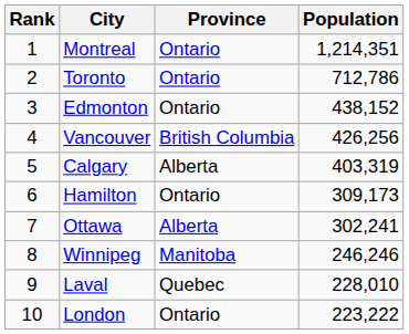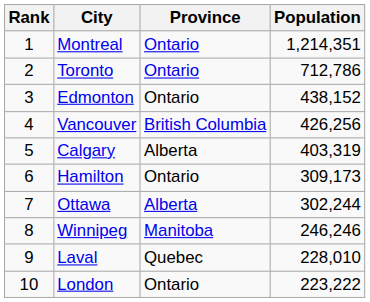 <table class="wikitable sortable">
 <tr>
 <th>Rank</th>
 <th>City</th>
 <th>Province</th>
 <th>Population</th>
 </tr>
 <tr>
 <td align=center>1</td>
 <td><a href='#'>Montreal</a></td>
 <td><a href='#'>Ontario</a></td>
 <td align=right>1,214,351</td>
 </tr>
 <tr>
 <td align=center>2</td>
 <td><a href='#'>Toronto</a></td>
 <td><a href='#'>Ontario</a></td>
 <td align=right>712,786</td>
 </tr>
 <tr>
 <td align=center>3</td>
 <td><a href='#'>Edmonton</a></td>
 <td>Ontario</td>
 <td align=right>438,152</td>
 </tr>
 <tr>
 <td align=center>4</td>
 <td><a href='#'>Vancouver</a></td>
 <td><a href='#'>British Columbia</a></td>
 <td align=right>426,256</td>
 </tr>
 <tr>
 <td align=center>5</td>
 <td><a href='#'>Calgary</a></td>
 <td>Alberta</td>
 <td align=right>403,319</td>
 </tr>
 <tr>
 <td align=center>6</td>
 <td><a href='#'>Hamilton</a></td>
 <td>Ontario</td>
 <td align=right>309,173</td>
 </tr>
 <tr>
 <td align=center>7</td>
 <td><a href='#'>Ottawa</a></td>
 <td><a href='#'>Alberta</a></td>
-<td align=right>302,241</td>
+<td align=right>302,244</td>
 </tr>
 <tr>
 <td align=center>8</td>
 <td><a href='#'>Winnipeg</a></td>
 <td><a href='#'>Manitoba</a></td>
 <td align=right>246,246</td>
 </tr>
 <tr>
 <td align=center>9</td>
 <td><a href='#'>Laval</a></td>
 <td>Quebec</td>
 <td align=right>228,010</td>
 </tr>
 <tr>
 <td align=center>10</td>
 <td><a href='#'>London</a></td>
 <td>Ontario</td>
 <td align=right>223,222</td>
 </tr>
 </table>
